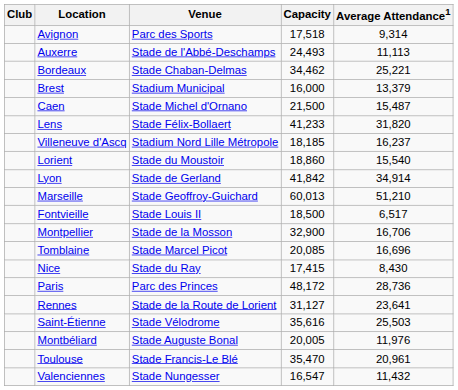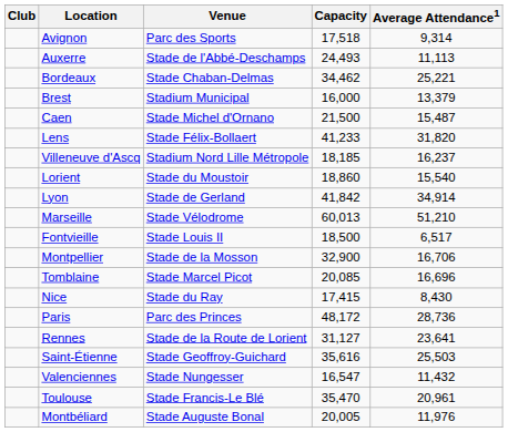 <table class="wikitable sortable">
 <tr>
 <th>Club</th>
 <th>Location</th>
 <th>Venue</th>
 <th>Capacity</th>
 <th>Average Attendance<sup>1</sup></th>
 </tr>
 <tr>
 <td></td>
 <td><a href='#'>Avignon</a></td>
 <td><a href='#'>Parc des Sports</a></td>
 <td align="center">17,518</td>
 <td align="center">9,314</td>
 </tr>
 <tr>
 <td></td>
 <td><a href='#'>Auxerre</a></td>
 <td><a href='#'>Stade de l'Abbé-Deschamps</a></td>
 <td align="center">24,493</td>
 <td align="center">11,113</td>
 </tr>
 <tr>
 <td></td>
 <td><a href='#'>Bordeaux</a></td>
 <td><a href='#'>Stade Chaban-Delmas</a></td>
 <td align="center">34,462</td>
 <td align="center">25,221</td>
 </tr>
 <tr>
 <td></td>
 <td><a href='#'>Brest</a></td>
 <td><a href='#'>Stadium Municipal</a></td>
 <td align="center">16,000</td>
 <td align="center">13,379</td>
 </tr>
 <tr>
 <td></td>
 <td><a href='#'>Caen</a></td>
 <td><a href='#'>Stade Michel d'Ornano</a></td>
 <td align="center">21,500</td>
 <td align="center">15,487</td>
 </tr>
 <tr>
 <td></td>
 <td><a href='#'>Lens</a></td>
 <td><a href='#'>Stade Félix-Bollaert</a></td>
 <td align="center">41,233</td>
 <td align="center">31,820</td>
 </tr>
 <tr>
 <td></td>
 <td><a href='#'>Villeneuve d'Ascq</a></td>
 <td><a href='#'>Stadium Nord Lille Métropole</a></td>
 <td align="center">18,185</td>
 <td align="center">16,237</td>
 </tr>
 <tr>
 <td></td>
 <td><a href='#'>Lorient</a></td>
 <td><a href='#'>Stade du Moustoir</a></td>
 <td align="center">18,860</td>
 <td align="center">15,540</td>
 </tr>
 <tr>
 <td></td>
 <td><a href='#'>Lyon</a></td>
 <td><a href='#'>Stade de Gerland</a></td>
 <td align="center">41,842</td>
 <td align="center">34,914</td>
 </tr>
 <tr>
 <td></td>
 <td><a href='#'>Marseille</a></td>
-<td><a href='#'>Stade Geoffroy-Guichard</a></td>
+<td><a href='#'>Stade Vélodrome</a></td>
 <td align="center">60,013</td>
 <td align="center">51,210</td>
 </tr>
 <tr>
 <td></td>
 <td><a href='#'>Fontvieille</a></td>
 <td><a href='#'>Stade Louis II</a></td>
 <td align="center">18,500</td>
 <td align="center">6,517</td>
 </tr>
 <tr>
 <td></td>
 <td><a href='#'>Montpellier</a></td>
 <td><a href='#'>Stade de la Mosson</a></td>
 <td align="center">32,900</td>
 <td align="center">16,706</td>
 </tr>
 <tr>
 <td></td>
 <td><a href='#'>Tomblaine</a></td>
 <td><a href='#'>Stade Marcel Picot</a></td>
 <td align="center">20,085</td>
 <td align="center">16,696</td>
 </tr>
 <tr>
 <td></td>
 <td><a href='#'>Nice</a></td>
 <td><a href='#'>Stade du Ray</a></td>
 <td align="center">17,415</td>
 <td align="center">8,430</td>
 </tr>
 <tr>
 <td></td>
 <td><a href='#'>Paris</a></td>
 <td><a href='#'>Parc des Princes</a></td>
 <td align="center">48,172</td>
 <td align="center">28,736</td>
 </tr>
 <tr>
 <td></td>
 <td><a href='#'>Rennes</a></td>
 <td><a href='#'>Stade de la Route de Lorient</a></td>
 <td align="center">31,127</td>
 <td align="center">23,641</td>
 </tr>
 <tr>
 <td></td>
 <td><a href='#'>Saint-Étienne</a></td>
-<td><a href='#'>Stade Vélodrome</a></td>
+<td><a href='#'>Stade Geoffroy-Guichard</a></td>
 <td align="center">35,616</td>
 <td align="center">25,503</td>
 </tr>
 <tr>
 <td></td>
-<td><a href='#'>Montbéliard</a></td>
-<td><a href='#'>Stade Auguste Bonal</a></td>
-<td align="center">20,005</td>
-<td align="center">11,976</td>
+<td><a href='#'>Valenciennes</a></td>
+<td><a href='#'>Stade Nungesser</a></td>
+<td align="center">16,547</td>
+<td align="center">11,432</td>
 </tr>
 <tr>
 <td></td>
 <td><a href='#'>Toulouse</a></td>
 <td><a href='#'>Stade Francis-Le Blé</a></td>
 <td align="center">35,470</td>
 <td align="center">20,961</td>
 </tr>
 <tr>
 <td></td>
-<td><a href='#'>Valenciennes</a></td>
-<td><a href='#'>Stade Nungesser</a></td>
-<td align="center">16,547</td>
-<td align="center">11,432</td>
+<td><a href='#'>Montbéliard</a></td>
+<td><a href='#'>Stade Auguste Bonal</a></td>
+<td align="center">20,005</td>
+<td align="center">11,976</td>
 </tr>
 </table>
